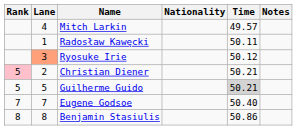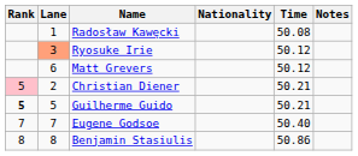 <table class="wikitable sortable" style="text-align:center">
 <tr>
 <th>Rank</th>
 <th>Lane</th>
 <th>Name</th>
 <th>Nationality</th>
 <th>Time</th>
 <th>Notes</th>
 </tr>
 <tr>
 <td></td>
-<td>4</td>
-<td align=left><a href='#'>Mitch Larkin</a></td>
-<td align=left></td>
-<td>49.57</td>
-<td></td>
-</tr>
-<tr>
-<td></td>
 <td>1</td>
 <td align=left><a href='#'>Radosław Kawęcki</a></td>
 <td align=left></td>
-<td>50.11</td>
+<td>50.08</td>
 <td></td>
 </tr>
 <tr>
 <td></td>
 <td style="background: lightsalmon;">3</td>
 <td align=left><a href='#'>Ryosuke Irie</a></td>
+<td align=left></td>
+<td>50.12</td>
+<td></td>
+</tr>
+<tr>
+<td></td>
+<td>6</td>
+<td align=left><a href='#'>Matt Grevers</a></td>
 <td align=left></td>
 <td>50.12</td>
 <td></td>
 </tr>
 <tr>
 <td style="background: pink;">5</td>
 <td>2</td>
 <td align=left><a href='#'>Christian Diener</a></td>
 <td align=left></td>
 <td>50.21</td>
 <td></td>
 </tr>
 <tr>
-<td>5</td>
+<td><strong>5</strong></td>
 <td>5</td>
 <td align=left><a href='#'>Guilherme Guido</a></td>
 <td align=left></td>
-<td style="background: lightgrey;">50.21</td>
+<td>50.21</td>
 <td></td>
 </tr>
 <tr>
 <td>7</td>
 <td>7</td>
 <td align=left><a href='#'>Eugene Godsoe</a></td>
 <td align=left></td>
 <td>50.40</td>
 <td></td>
 </tr>
 <tr>
 <td>8</td>
 <td>8</td>
 <td align=left><a href='#'>Benjamin Stasiulis</a></td>
 <td align=left></td>
 <td>50.86</td>
 <td></td>
 </tr>
 </table>
